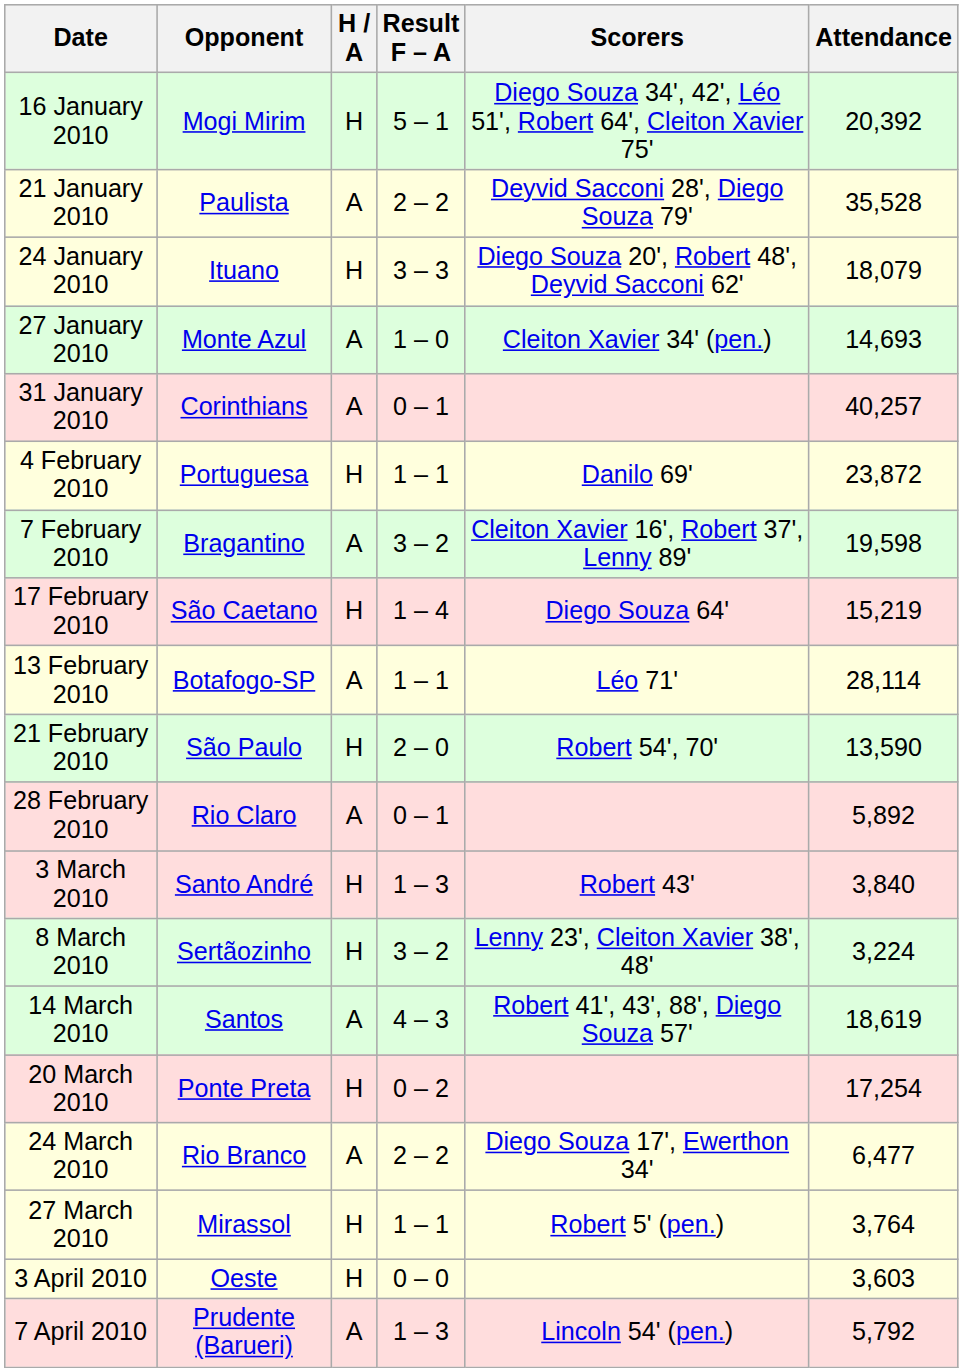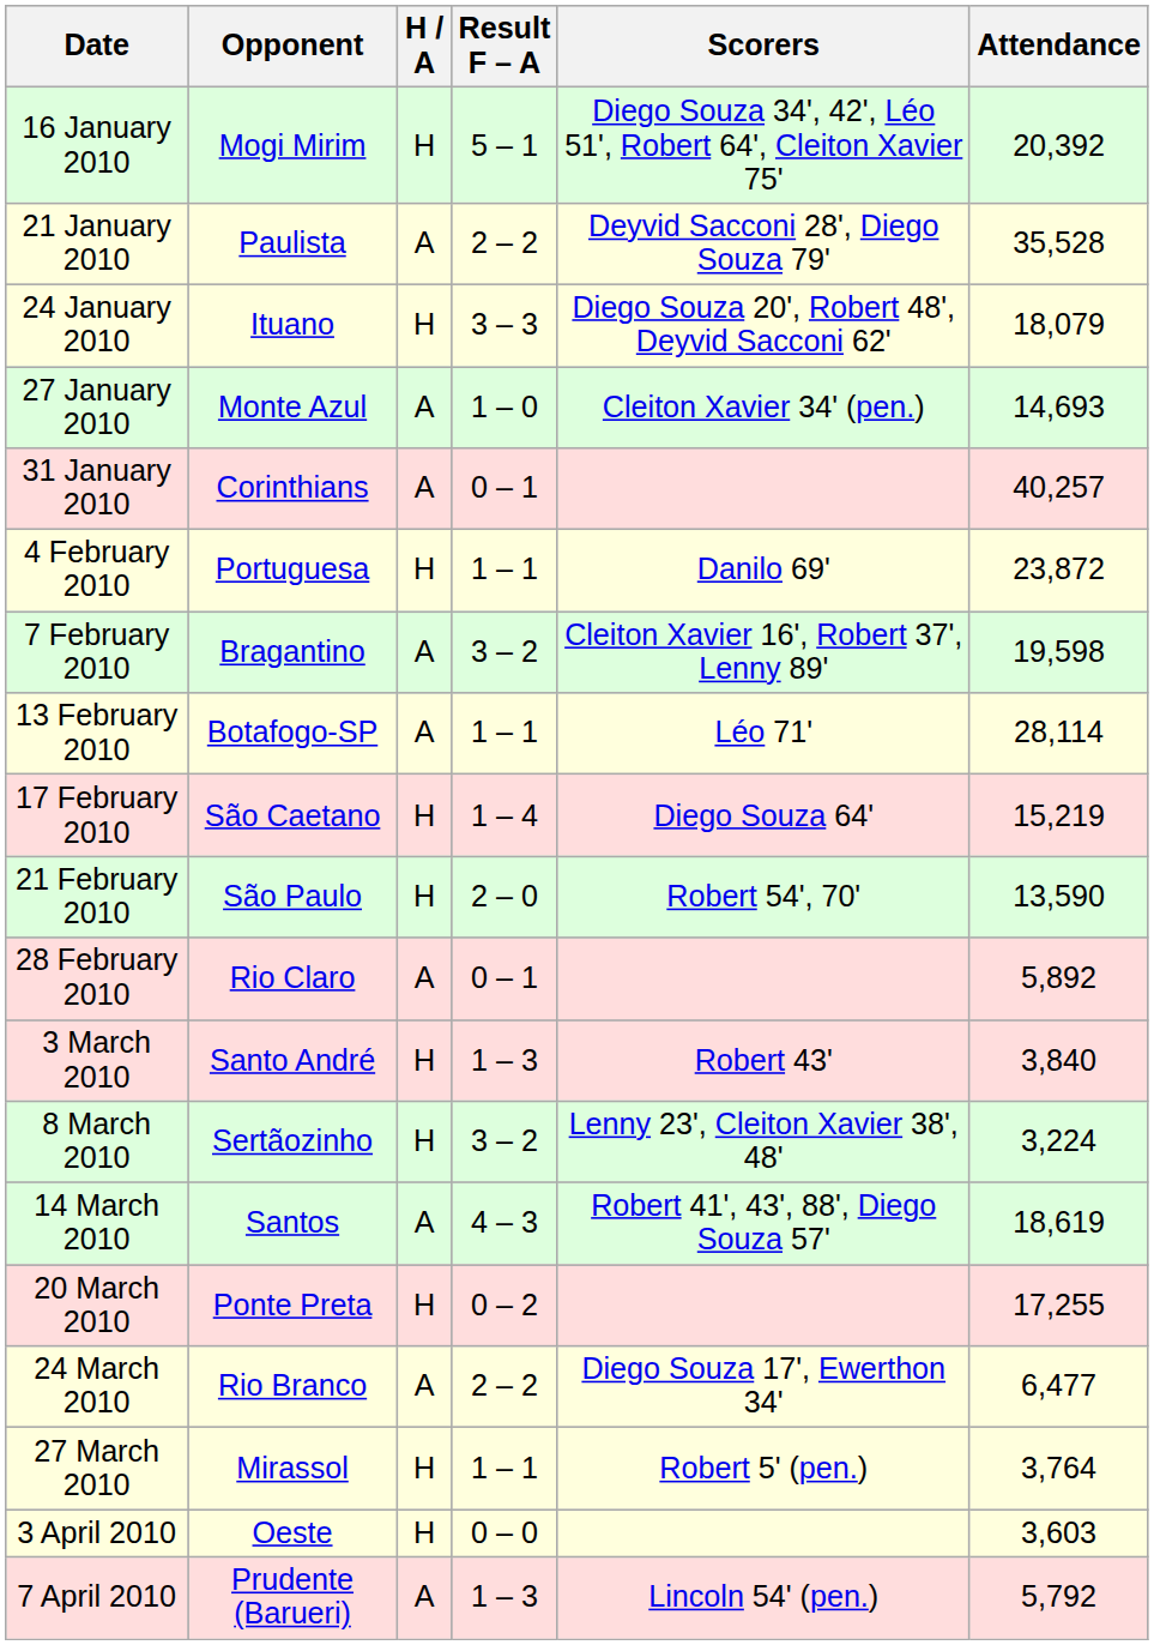 <table class="wikitable" style="text-align:center">
 <tr>
 <th>Date</th>
 <th>Opponent</th>
 <th>H / A</th>
 <th>Result<br>F – A</th>
 <th>Scorers</th>
 <th>Attendance</th>
 </tr>
 <tr bgcolor="#ddffdd">
 <td>16 January 2010</td>
 <td><a href='#'>Mogi Mirim</a></td>
 <td>H</td>
 <td>5 – 1</td>
 <td><a href='#'>Diego Souza</a> 34', 42', <a href='#'>Léo</a> 51', <a href='#'>Robert</a> 64', <a href='#'>Cleiton Xavier</a> 75'</td>
 <td>20,392</td>
 </tr>
 <tr bgcolor="#ffffdd">
 <td>21 January 2010</td>
 <td><a href='#'>Paulista</a></td>
 <td>A</td>
 <td>2 – 2</td>
 <td><a href='#'>Deyvid Sacconi</a> 28', <a href='#'>Diego Souza</a> 79'</td>
 <td>35,528</td>
 </tr>
 <tr bgcolor="#ffffdd">
 <td>24 January 2010</td>
 <td><a href='#'>Ituano</a></td>
 <td>H</td>
 <td>3 – 3</td>
 <td><a href='#'>Diego Souza</a> 20', <a href='#'>Robert</a> 48', <a href='#'>Deyvid Sacconi</a> 62'</td>
 <td>18,079</td>
 </tr>
 <tr bgcolor="#ddffdd">
 <td>27 January 2010</td>
 <td><a href='#'>Monte Azul</a></td>
 <td>A</td>
 <td>1 – 0</td>
 <td><a href='#'>Cleiton Xavier</a> 34' (<a href='#'>pen.</a>)</td>
 <td>14,693</td>
 </tr>
 <tr bgcolor="#ffdddd">
 <td>31 January 2010</td>
 <td><a href='#'>Corinthians</a></td>
 <td>A</td>
 <td>0 – 1</td>
 <td></td>
 <td>40,257</td>
 </tr>
 <tr bgcolor="#ffffdd">
 <td>4 February 2010</td>
 <td><a href='#'>Portuguesa</a></td>
 <td>H</td>
 <td>1 – 1</td>
 <td><a href='#'>Danilo</a> 69'</td>
 <td>23,872</td>
 </tr>
 <tr bgcolor="#ddffdd">
 <td>7 February 2010</td>
 <td><a href='#'>Bragantino</a></td>
 <td>A</td>
 <td>3 – 2</td>
 <td><a href='#'>Cleiton Xavier</a> 16', <a href='#'>Robert</a> 37', <a href='#'>Lenny</a> 89'</td>
 <td>19,598</td>
 </tr>
+<tr bgcolor="#ffffdd">
+<td>13 February 2010</td>
+<td><a href='#'>Botafogo-SP</a></td>
+<td>A</td>
+<td>1 – 1</td>
+<td><a href='#'>Léo</a> 71'</td>
+<td>28,114</td>
+</tr>
 <tr bgcolor="#ffdddd">
 <td>17 February 2010</td>
 <td><a href='#'>São Caetano</a></td>
 <td>H</td>
 <td>1 – 4</td>
 <td><a href='#'>Diego Souza</a> 64'</td>
 <td>15,219</td>
-</tr>
-<tr bgcolor="#ffffdd">
-<td>13 February 2010</td>
-<td><a href='#'>Botafogo-SP</a></td>
-<td>A</td>
-<td>1 – 1</td>
-<td><a href='#'>Léo</a> 71'</td>
-<td>28,114</td>
 </tr>
 <tr bgcolor="#ddffdd">
 <td>21 February 2010</td>
 <td><a href='#'>São Paulo</a></td>
 <td>H</td>
 <td>2 – 0</td>
 <td><a href='#'>Robert</a> 54', 70'</td>
 <td>13,590</td>
 </tr>
 <tr bgcolor="#ffdddd">
 <td>28 February 2010</td>
 <td><a href='#'>Rio Claro</a></td>
 <td>A</td>
 <td>0 – 1</td>
 <td></td>
 <td>5,892</td>
 </tr>
 <tr bgcolor="#ffdddd">
 <td>3 March 2010</td>
 <td><a href='#'>Santo André</a></td>
 <td>H</td>
 <td>1 – 3</td>
 <td><a href='#'>Robert</a> 43'</td>
 <td>3,840</td>
 </tr>
 <tr bgcolor="#ddffdd">
 <td>8 March 2010</td>
 <td><a href='#'>Sertãozinho</a></td>
 <td>H</td>
 <td>3 – 2</td>
 <td><a href='#'>Lenny</a> 23', <a href='#'>Cleiton Xavier</a> 38', 48'</td>
 <td>3,224</td>
 </tr>
 <tr bgcolor="#ddffdd">
 <td>14 March 2010</td>
 <td><a href='#'>Santos</a></td>
 <td>A</td>
 <td>4 – 3</td>
 <td><a href='#'>Robert</a> 41', 43', 88', <a href='#'>Diego Souza</a> 57'</td>
 <td>18,619</td>
 </tr>
 <tr bgcolor="#ffdddd">
 <td>20 March 2010</td>
 <td><a href='#'>Ponte Preta</a></td>
 <td>H</td>
 <td>0 – 2</td>
 <td></td>
-<td>17,254</td>
+<td>17,255</td>
 </tr>
 <tr bgcolor="#ffffdd">
 <td>24 March 2010</td>
 <td><a href='#'>Rio Branco</a></td>
 <td>A</td>
 <td>2 – 2</td>
 <td><a href='#'>Diego Souza</a> 17', <a href='#'>Ewerthon</a> 34'</td>
 <td>6,477</td>
 </tr>
 <tr bgcolor="#ffffdd">
 <td>27 March 2010</td>
 <td><a href='#'>Mirassol</a></td>
 <td>H</td>
 <td>1 – 1</td>
 <td><a href='#'>Robert</a> 5' (<a href='#'>pen.</a>)</td>
 <td>3,764</td>
 </tr>
 <tr bgcolor="#ffffdd">
 <td>3 April 2010</td>
 <td><a href='#'>Oeste</a></td>
 <td>H</td>
 <td>0 – 0</td>
 <td></td>
 <td>3,603</td>
 </tr>
 <tr bgcolor="#ffdddd">
 <td>7 April 2010</td>
 <td><a href='#'>Prudente (Barueri)</a></td>
 <td>A</td>
 <td>1 – 3</td>
 <td><a href='#'>Lincoln</a> 54' (<a href='#'>pen.</a>)</td>
 <td>5,792</td>
 </tr>
 </table>
